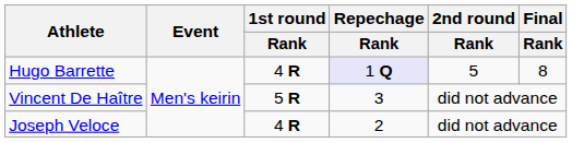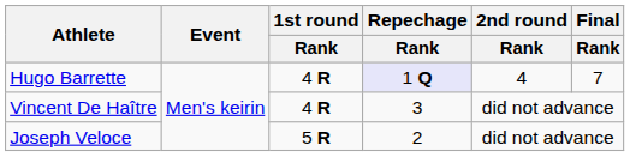 <table class="wikitable" style="font-size:90%">
 <tr>
 <th rowspan=2>Athlete</th>
 <th rowspan=2>Event</th>
 <th>1st round</th>
 <th>Repechage</th>
 <th>2nd round</th>
 <th>Final</th>
 </tr>
 <tr style="font-size:95%">
 <th>Rank</th>
 <th>Rank</th>
 <th>Rank</th>
 <th>Rank</th>
 </tr>
 <tr align=center>
 <td align=left><a href='#'>Hugo Barrette</a></td>
 <td align=left rowspan="3"><a href='#'>Men's keirin</a></td>
 <td>4 <strong>R</strong></td>
 <td style="background: lavender;">1 <strong>Q</strong></td>
-<td>5</td>
-<td>8</td>
+<td>4</td>
+<td>7</td>
 </tr>
 <tr align=center>
 <td align=left><a href='#'>Vincent De Haître</a></td>
-<td>5 <strong>R</strong></td>
+<td>4 <strong>R</strong></td>
 <td>3</td>
 <td colspan="2">did not advance</td>
 </tr>
 <tr align=center>
 <td align=left><a href='#'>Joseph Veloce</a></td>
-<td>4 <strong>R</strong></td>
+<td>5 <strong>R</strong></td>
 <td>2</td>
 <td colspan="2">did not advance</td>
 </tr>
 </table>
